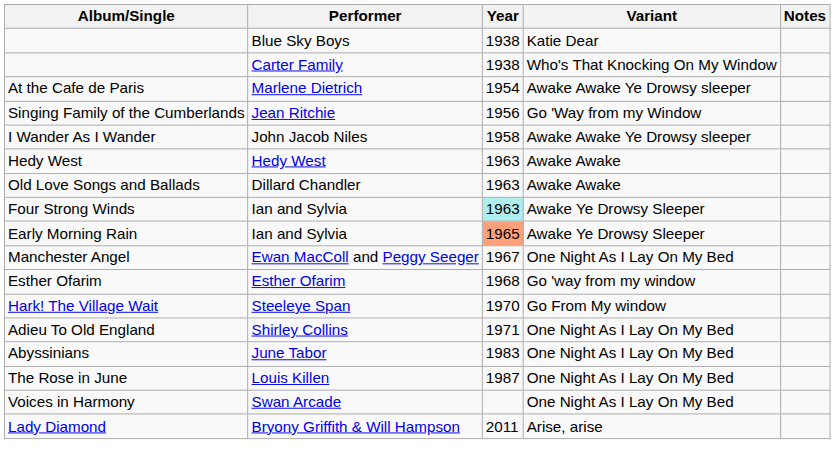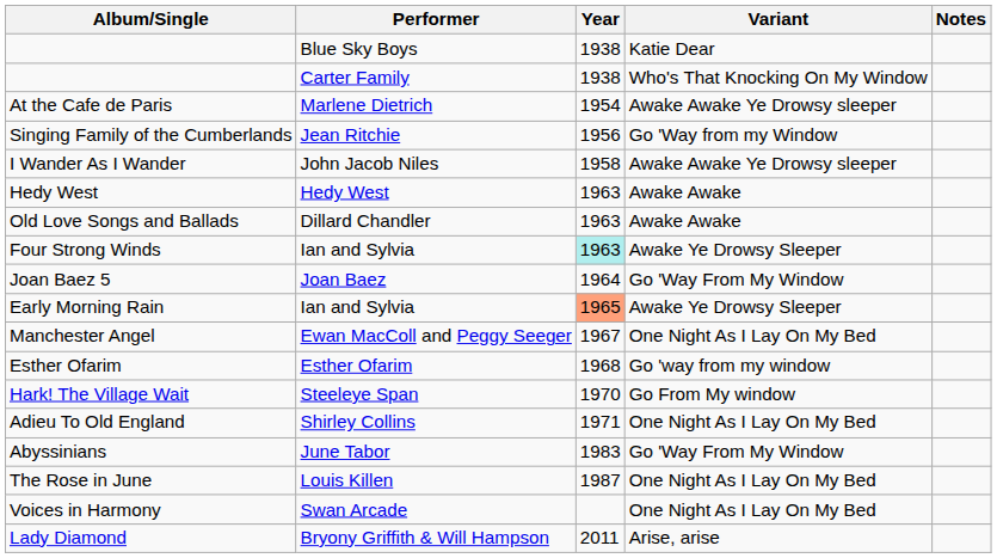 <table class="wikitable">
 <tr>
 <th>Album/Single</th>
 <th>Performer</th>
 <th>Year</th>
 <th>Variant</th>
 <th>Notes</th>
 </tr>
 <tr>
 <td></td>
 <td>Blue Sky Boys</td>
 <td>1938</td>
 <td>Katie Dear</td>
 <td></td>
 </tr>
 <tr>
 <td></td>
 <td><a href='#'>Carter Family</a></td>
 <td>1938</td>
 <td>Who's That Knocking On My Window</td>
 <td></td>
 </tr>
 <tr>
 <td>At the Cafe de Paris</td>
 <td><a href='#'>Marlene Dietrich</a></td>
 <td>1954</td>
 <td>Awake Awake Ye Drowsy sleeper</td>
 <td></td>
 </tr>
 <tr>
 <td>Singing Family of the Cumberlands</td>
 <td><a href='#'>Jean Ritchie</a></td>
 <td>1956</td>
 <td>Go 'Way from my Window</td>
 <td></td>
 </tr>
 <tr>
 <td>I Wander As I Wander</td>
 <td>John Jacob Niles</td>
 <td>1958</td>
 <td>Awake Awake Ye Drowsy sleeper</td>
 <td></td>
 </tr>
 <tr>
 <td>Hedy West</td>
 <td><a href='#'>Hedy West</a></td>
 <td>1963</td>
 <td>Awake Awake</td>
 <td></td>
 </tr>
 <tr>
 <td>Old Love Songs and Ballads</td>
 <td>Dillard Chandler</td>
 <td>1963</td>
 <td>Awake Awake</td>
 <td></td>
 </tr>
 <tr>
 <td>Four Strong Winds</td>
 <td>Ian and Sylvia</td>
 <td style="background: paleturquoise;">1963</td>
 <td>Awake Ye Drowsy Sleeper</td>
 <td></td>
 </tr>
 <tr>
+<td>Joan Baez 5</td>
+<td><a href='#'>Joan Baez</a></td>
+<td>1964</td>
+<td>Go 'Way From My Window</td>
+<td></td>
+</tr>
+<tr>
 <td>Early Morning Rain</td>
 <td>Ian and Sylvia</td>
 <td style="background: lightsalmon;">1965</td>
 <td>Awake Ye Drowsy Sleeper</td>
 <td></td>
 </tr>
 <tr>
 <td>Manchester Angel</td>
 <td><a href='#'>Ewan MacColl</a> and <a href='#'>Peggy Seeger</a></td>
 <td>1967</td>
 <td>One Night As I Lay On My Bed</td>
 <td></td>
 </tr>
 <tr>
 <td>Esther Ofarim</td>
 <td><a href='#'>Esther Ofarim</a></td>
 <td>1968</td>
 <td>Go 'way from my window</td>
 <td></td>
 </tr>
 <tr>
 <td><a href='#'>Hark! The Village Wait</a></td>
 <td><a href='#'>Steeleye Span</a></td>
 <td>1970</td>
 <td>Go From My window</td>
 <td></td>
 </tr>
 <tr>
 <td>Adieu To Old England</td>
 <td><a href='#'>Shirley Collins</a></td>
 <td>1971</td>
 <td>One Night As I Lay On My Bed</td>
 <td></td>
 </tr>
 <tr>
 <td>Abyssinians</td>
 <td><a href='#'>June Tabor</a></td>
 <td>1983</td>
-<td>One Night As I Lay On My Bed</td>
+<td>Go 'Way From My Window</td>
 <td></td>
 </tr>
 <tr>
 <td>The Rose in June</td>
 <td><a href='#'>Louis Killen</a></td>
 <td>1987</td>
 <td>One Night As I Lay On My Bed</td>
 <td></td>
 </tr>
 <tr>
 <td>Voices in Harmony</td>
 <td><a href='#'>Swan Arcade</a></td>
 <td></td>
 <td>One Night As I Lay On My Bed</td>
 <td></td>
 </tr>
 <tr>
 <td><a href='#'>Lady Diamond</a></td>
 <td><a href='#'>Bryony Griffith & Will Hampson</a></td>
 <td>2011</td>
 <td>Arise, arise</td>
 <td></td>
 </tr>
 </table>
